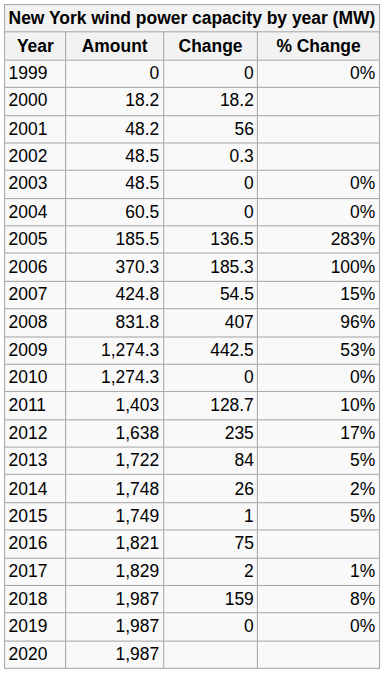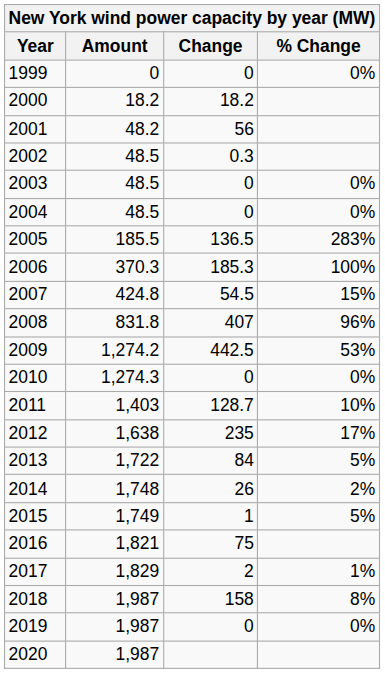 <table class="wikitable">
 <tr>
 <th colspan="13">New York wind power capacity by year (MW)</th>
 </tr>
 <tr>
 <th>Year</th>
 <th>Amount</th>
 <th>Change</th>
 <th>% Change</th>
 </tr>
 <tr 283%	100%	15%	96%	53%	0%	10%>
 <td>1999</td>
 <td align=right>0</td>
 <td align=right>0</td>
 <td align=right>0%</td>
 </tr>
 <tr>
 <td>2000</td>
 <td align=right>18.2</td>
 <td align=right>18.2</td>
 <td align=right></td>
 </tr>
 <tr>
 <td>2001</td>
 <td align=right>48.2</td>
 <td align=right>56</td>
 <td align=right></td>
 </tr>
 <tr>
 <td>2002</td>
 <td align=right>48.5</td>
 <td align=right>0.3</td>
 <td align=right></td>
 </tr>
 <tr>
 <td>2003</td>
 <td align=right>48.5</td>
 <td align=right>0</td>
 <td align=right>0%</td>
 </tr>
 <tr>
 <td>2004</td>
-<td align=right>60.5</td>
+<td align=right>48.5</td>
 <td align=right>0</td>
 <td align=right>0%</td>
 </tr>
 <tr>
 <td>2005</td>
 <td align=right>185.5</td>
 <td align=right>136.5</td>
 <td align=right>283%</td>
 </tr>
 <tr>
 <td>2006</td>
 <td align=right>370.3</td>
 <td align=right>185.3</td>
 <td align=right>100%</td>
 </tr>
 <tr>
 <td>2007</td>
 <td align=right>424.8</td>
 <td align=right>54.5</td>
 <td align=right>15%</td>
 </tr>
 <tr>
 <td>2008</td>
 <td align=right>831.8</td>
 <td align=right>407</td>
 <td align=right>96%</td>
 </tr>
 <tr>
 <td>2009</td>
-<td align=right>1,274.3</td>
+<td align=right>1,274.2</td>
 <td align=right>442.5</td>
 <td align=right>53%</td>
 </tr>
 <tr>
 <td>2010</td>
 <td align=right>1,274.3</td>
 <td align=right>0</td>
 <td align=right>0%</td>
 </tr>
 <tr>
 <td>2011</td>
 <td align=right>1,403</td>
 <td align=right>128.7</td>
 <td align=right>10%</td>
 </tr>
 <tr>
 <td>2012</td>
 <td align=right>1,638</td>
 <td align=right>235</td>
 <td align=right>17%</td>
 </tr>
 <tr>
 <td>2013</td>
 <td align=right>1,722</td>
 <td align=right>84</td>
 <td align=right>5%</td>
 </tr>
 <tr>
 <td>2014</td>
 <td align=right>1,748</td>
 <td align=right>26</td>
 <td align=right>2%</td>
 </tr>
 <tr>
 <td>2015</td>
 <td align=right>1,749</td>
 <td align=right>1</td>
 <td align=right>5%</td>
 </tr>
 <tr>
 <td>2016</td>
 <td align=right>1,821</td>
 <td align=right>75</td>
 <td align=right></td>
 </tr>
 <tr>
 <td>2017</td>
 <td align=right>1,829</td>
 <td align=right>2</td>
 <td align=right>1%</td>
 </tr>
 <tr>
 <td>2018</td>
 <td align=right>1,987</td>
-<td align=right>159</td>
+<td align=right>158</td>
 <td align=right>8%</td>
 </tr>
 <tr>
 <td>2019</td>
 <td align=right>1,987</td>
 <td align=right>0</td>
 <td align=right>0%</td>
 </tr>
 <tr>
 <td>2020</td>
 <td align=right>1,987</td>
 <td align=rught></td>
 <td align=right></td>
 </tr>
 </table>
